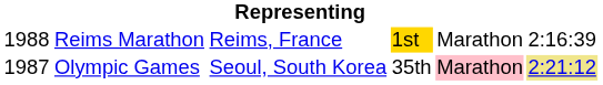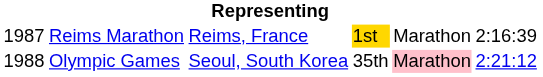 <table>
 <tr>
 <th colspan="6">Representing </th>
 </tr>
 <tr>
-<td>1988</td>
+<td>1987</td>
 <td><a href='#'>Reims Marathon</a></td>
 <td><a href='#'>Reims, France</a></td>
 <td bgcolor="gold">1st</td>
 <td>Marathon</td>
 <td>2:16:39</td>
 </tr>
 <tr>
-<td>1987</td>
+<td>1988</td>
 <td><a href='#'>Olympic Games</a></td>
 <td><a href='#'>Seoul, South Korea</a></td>
 <td>35th</td>
 <td style="background: pink;">Marathon</td>
-<td style="background: khaki;"><a href='#'>2:21:12</a></td>
+<td><a href='#'>2:21:12</a></td>
 </tr>
 </table>
